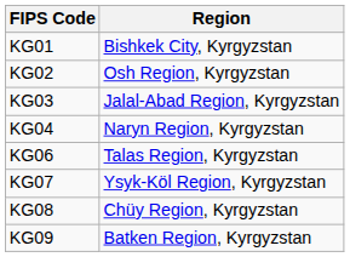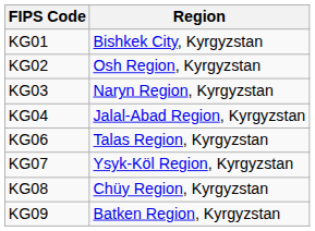 <table class="wikitable">
 <tr>
 <th>FIPS Code</th>
 <th>Region</th>
 </tr>
 <tr>
 <td>KG01</td>
 <td><a href='#'>Bishkek City</a>, Kyrgyzstan</td>
 </tr>
 <tr>
 <td>KG02</td>
 <td><a href='#'>Osh Region</a>, Kyrgyzstan</td>
 </tr>
 <tr>
 <td>KG03</td>
-<td><a href='#'>Jalal-Abad Region</a>, Kyrgyzstan</td>
+<td><a href='#'>Naryn Region</a>, Kyrgyzstan</td>
 </tr>
 <tr>
 <td>KG04</td>
-<td><a href='#'>Naryn Region</a>, Kyrgyzstan</td>
+<td><a href='#'>Jalal-Abad Region</a>, Kyrgyzstan</td>
 </tr>
 <tr>
 <td>KG06</td>
 <td><a href='#'>Talas Region</a>, Kyrgyzstan</td>
 </tr>
 <tr>
 <td>KG07</td>
 <td><a href='#'>Ysyk-Köl Region</a>, Kyrgyzstan</td>
 </tr>
 <tr>
 <td>KG08</td>
 <td><a href='#'>Chüy Region</a>, Kyrgyzstan</td>
 </tr>
 <tr>
 <td>KG09</td>
 <td><a href='#'>Batken Region</a>, Kyrgyzstan</td>
 </tr>
 </table>
